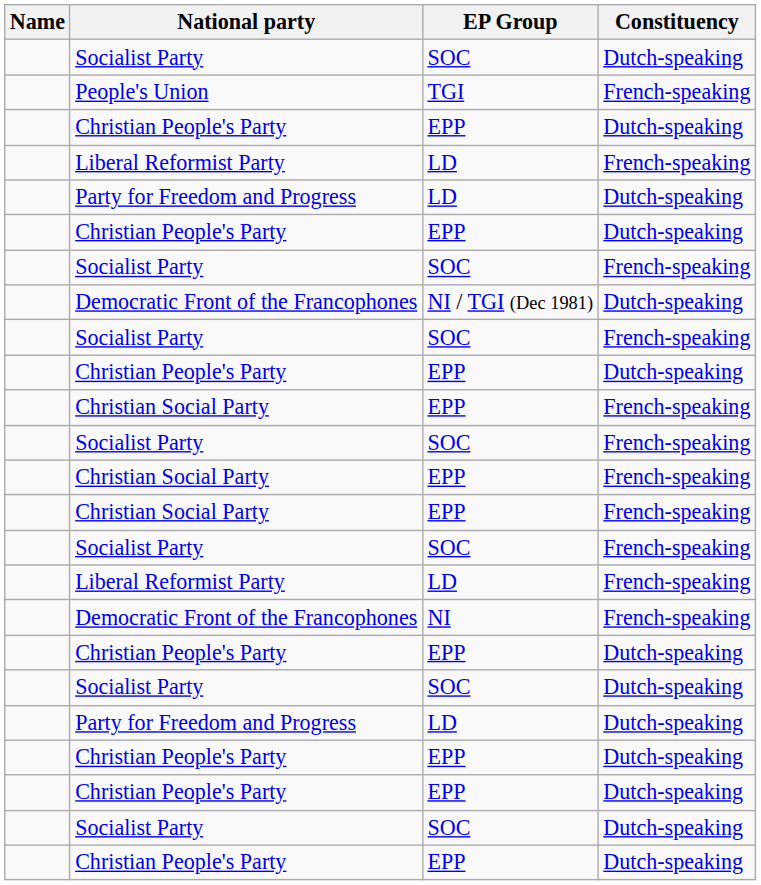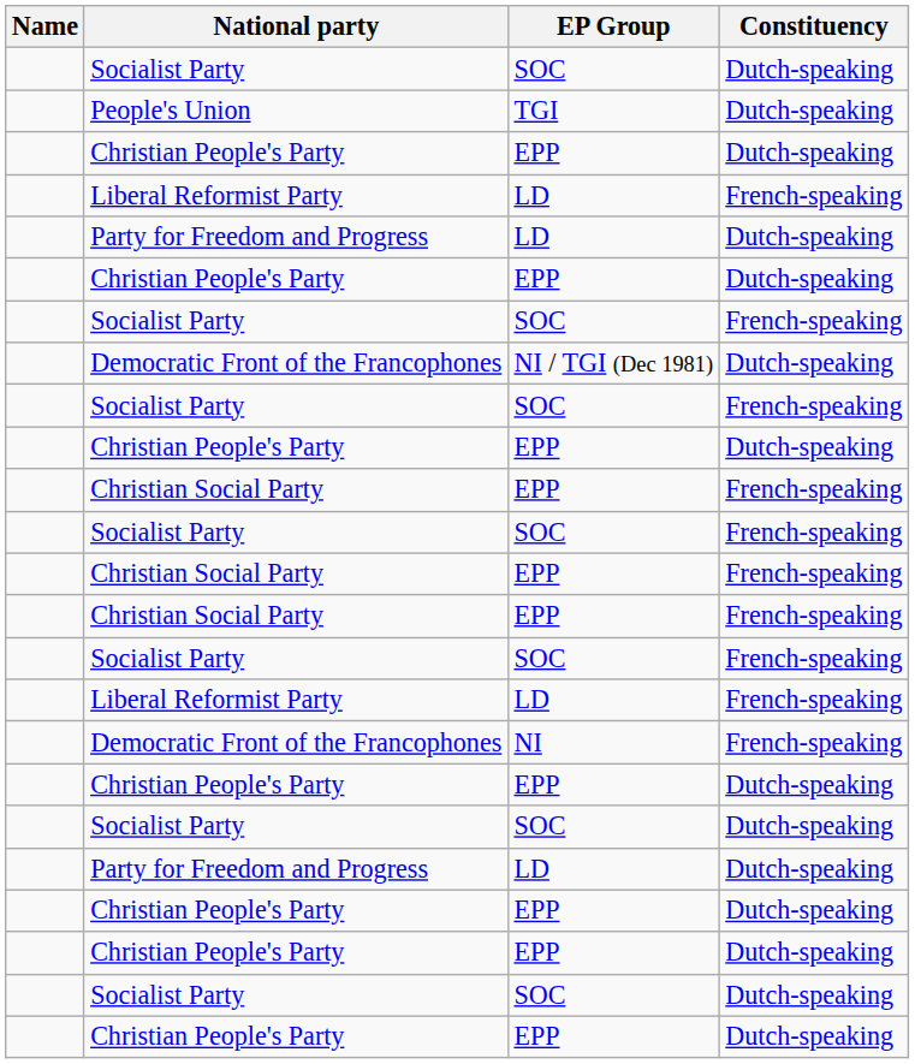 <table class="sortable wikitable">
 <tr>
 <th>Name</th>
 <th>National party</th>
 <th>EP Group</th>
 <th>Constituency</th>
 </tr>
 <tr>
 <td></td>
 <td> <a href='#'>Socialist Party</a></td>
 <td> <a href='#'>SOC</a></td>
 <td><a href='#'>Dutch-speaking</a></td>
 </tr>
 <tr>
 <td></td>
 <td> <a href='#'>People's Union</a></td>
 <td> <a href='#'>TGI</a></td>
-<td><a href='#'>French-speaking</a></td>
+<td><a href='#'>Dutch-speaking</a></td>
 </tr>
 <tr>
 <td></td>
 <td> <a href='#'>Christian People's Party</a></td>
 <td> <a href='#'>EPP</a></td>
 <td><a href='#'>Dutch-speaking</a></td>
 </tr>
 <tr>
 <td></td>
 <td> <a href='#'>Liberal Reformist Party</a></td>
 <td> <a href='#'>LD</a></td>
 <td><a href='#'>French-speaking</a></td>
 </tr>
 <tr>
 <td></td>
 <td> <a href='#'>Party for Freedom and Progress</a></td>
 <td> <a href='#'>LD</a></td>
 <td><a href='#'>Dutch-speaking</a></td>
 </tr>
 <tr>
 <td></td>
 <td> <a href='#'>Christian People's Party</a></td>
 <td> <a href='#'>EPP</a></td>
 <td><a href='#'>Dutch-speaking</a></td>
 </tr>
 <tr>
 <td></td>
 <td> <a href='#'>Socialist Party</a></td>
 <td> <a href='#'>SOC</a></td>
 <td><a href='#'>French-speaking</a></td>
 </tr>
 <tr>
 <td></td>
 <td> <a href='#'>Democratic Front of the Francophones</a></td>
 <td> <a href='#'>NI</a> /  <a href='#'>TGI</a> <small>(Dec 1981)</small></td>
 <td><a href='#'>Dutch-speaking</a></td>
 </tr>
 <tr>
 <td></td>
 <td> <a href='#'>Socialist Party</a></td>
 <td> <a href='#'>SOC</a></td>
 <td><a href='#'>French-speaking</a></td>
 </tr>
 <tr>
 <td></td>
 <td> <a href='#'>Christian People's Party</a></td>
 <td> <a href='#'>EPP</a></td>
 <td><a href='#'>Dutch-speaking</a></td>
 </tr>
 <tr>
 <td></td>
 <td> <a href='#'>Christian Social Party</a></td>
 <td> <a href='#'>EPP</a></td>
 <td><a href='#'>French-speaking</a></td>
 </tr>
 <tr>
 <td></td>
 <td> <a href='#'>Socialist Party</a></td>
 <td> <a href='#'>SOC</a></td>
 <td><a href='#'>French-speaking</a></td>
 </tr>
 <tr>
 <td></td>
 <td> <a href='#'>Christian Social Party</a></td>
 <td> <a href='#'>EPP</a></td>
 <td><a href='#'>French-speaking</a></td>
 </tr>
 <tr>
 <td></td>
 <td> <a href='#'>Christian Social Party</a></td>
 <td> <a href='#'>EPP</a></td>
 <td><a href='#'>French-speaking</a></td>
 </tr>
 <tr>
 <td></td>
 <td> <a href='#'>Socialist Party</a></td>
 <td> <a href='#'>SOC</a></td>
 <td><a href='#'>French-speaking</a></td>
 </tr>
 <tr>
 <td></td>
 <td> <a href='#'>Liberal Reformist Party</a></td>
 <td> <a href='#'>LD</a></td>
 <td><a href='#'>French-speaking</a></td>
 </tr>
 <tr>
 <td></td>
 <td> <a href='#'>Democratic Front of the Francophones</a></td>
 <td> <a href='#'>NI</a></td>
 <td><a href='#'>French-speaking</a></td>
 </tr>
 <tr>
 <td></td>
 <td> <a href='#'>Christian People's Party</a></td>
 <td> <a href='#'>EPP</a></td>
 <td><a href='#'>Dutch-speaking</a></td>
 </tr>
 <tr>
 <td></td>
 <td> <a href='#'>Socialist Party</a></td>
 <td> <a href='#'>SOC</a></td>
 <td><a href='#'>Dutch-speaking</a></td>
 </tr>
 <tr>
 <td></td>
 <td> <a href='#'>Party for Freedom and Progress</a></td>
 <td> <a href='#'>LD</a></td>
 <td><a href='#'>Dutch-speaking</a></td>
 </tr>
 <tr>
 <td></td>
 <td> <a href='#'>Christian People's Party</a></td>
 <td> <a href='#'>EPP</a></td>
 <td><a href='#'>Dutch-speaking</a></td>
 </tr>
 <tr>
 <td></td>
 <td> <a href='#'>Christian People's Party</a></td>
 <td> <a href='#'>EPP</a></td>
 <td><a href='#'>Dutch-speaking</a></td>
 </tr>
 <tr>
 <td></td>
 <td> <a href='#'>Socialist Party</a></td>
 <td> <a href='#'>SOC</a></td>
 <td><a href='#'>Dutch-speaking</a></td>
 </tr>
 <tr>
 <td></td>
 <td> <a href='#'>Christian People's Party</a></td>
 <td> <a href='#'>EPP</a></td>
 <td><a href='#'>Dutch-speaking</a></td>
 </tr>
 </table>
